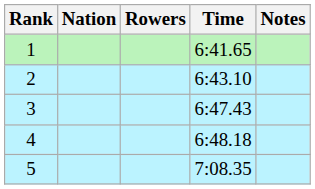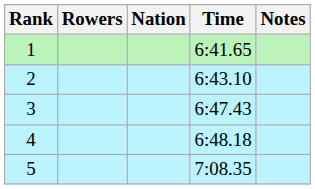 <table class="wikitable sortable" style="text-align:center">
 <tr>
 <th>Rank</th>
+<th>Rowers</th>
 <th>Nation</th>
-<th>Rowers</th>
 <th>Time</th>
 <th>Notes</th>
 </tr>
 <tr bgcolor=bbf3bb>
 <td>1</td>
+<td align=left data-sort-value="Ettingshausen, Colin von"></td>
 <td align=left></td>
-<td align=left data-sort-value="Ettingshausen, Colin von"></td>
 <td>6:41.65</td>
 <td></td>
 </tr>
 <tr bgcolor=bbf3ff>
 <td>2</td>
+<td align=left data-sort-value="Lorgen, Snorre"></td>
 <td align=left></td>
-<td align=left data-sort-value="Lorgen, Snorre"></td>
 <td>6:43.10</td>
 <td></td>
 </tr>
 <tr bgcolor=bbf3ff>
 <td>3</td>
+<td align=left data-sort-value="Neagu, Dragoş"></td>
 <td align=left></td>
-<td align=left data-sort-value="Neagu, Dragoş"></td>
 <td>6:47.43</td>
 <td></td>
 </tr>
 <tr bgcolor=bbf3ff>
 <td>4</td>
+<td align=left data-sort-value="McArdle, Matthew"></td>
 <td align=left></td>
-<td align=left data-sort-value="McArdle, Matthew"></td>
 <td>6:48.18</td>
 <td></td>
 </tr>
 <tr bgcolor=bbf3ff>
 <td>5</td>
+<td align=left data-sort-value="Banjanac, Vladimir"></td>
 <td align=left></td>
-<td align=left data-sort-value="Banjanac, Vladimir"></td>
 <td>7:08.35</td>
 <td></td>
 </tr>
 </table>
